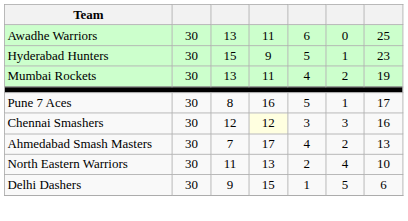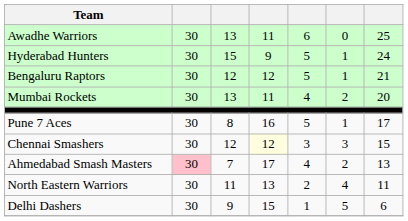 <table class="wikitable" style="text-align: center;">
 <tr>
 <th style="width: 200px;">Team</th>
 <th style="width: 40px;"></th>
 <th style="width: 40px;"></th>
 <th style="width: 40px;"></th>
 <th style="width: 40px;"></th>
 <th style="width: 40px;"></th>
 <th style="width: 40px;"></th>
 </tr>
 <tr style="background:#cfc">
 <td style="text-align: left;">Awadhe Warriors</td>
 <td>30</td>
 <td>13</td>
 <td>11</td>
 <td>6</td>
 <td>0</td>
 <td>25</td>
 </tr>
 <tr style="background:#cfc">
 <td style="text-align: left;">Hyderabad Hunters</td>
 <td>30</td>
 <td>15</td>
 <td>9</td>
 <td>5</td>
 <td>1</td>
-<td>23</td>
+<td>24</td>
+</tr>
+<tr style="background:#cfc">
+<td style="text-align: left;">Bengaluru Raptors</td>
+<td>30</td>
+<td>12</td>
+<td>12</td>
+<td>5</td>
+<td>1</td>
+<td>21</td>
 </tr>
 <tr style="background:#cfc">
 <td style="text-align: left;">Mumbai Rockets</td>
 <td>30</td>
 <td>13</td>
 <td>11</td>
 <td>4</td>
 <td>2</td>
-<td>19</td>
+<td>20</td>
 </tr>
 <tr>
 <td colspan="7" style="background:black;"></td>
 </tr>
 <tr>
 <td style="text-align: left;">Pune 7 Aces</td>
 <td>30</td>
 <td>8</td>
 <td>16</td>
 <td>5</td>
 <td>1</td>
 <td>17</td>
 </tr>
 <tr>
 <td style="text-align: left;">Chennai Smashers</td>
 <td>30</td>
 <td>12</td>
 <td style="background: lightyellow;">12</td>
 <td>3</td>
 <td>3</td>
-<td>16</td>
+<td>15</td>
 </tr>
 <tr>
 <td style="text-align: left;">Ahmedabad Smash Masters</td>
-<td>30</td>
+<td style="background: pink;">30</td>
 <td>7</td>
 <td>17</td>
 <td>4</td>
 <td>2</td>
 <td>13</td>
 </tr>
 <tr>
 <td style="text-align: left;">North Eastern Warriors</td>
 <td>30</td>
 <td>11</td>
 <td>13</td>
 <td>2</td>
 <td>4</td>
-<td>10</td>
+<td>11</td>
 </tr>
 <tr>
 <td style="text-align: left;">Delhi Dashers</td>
 <td>30</td>
 <td>9</td>
 <td>15</td>
 <td>1</td>
 <td>5</td>
 <td>6</td>
 </tr>
 <tr>
 </tr>
 </table>
